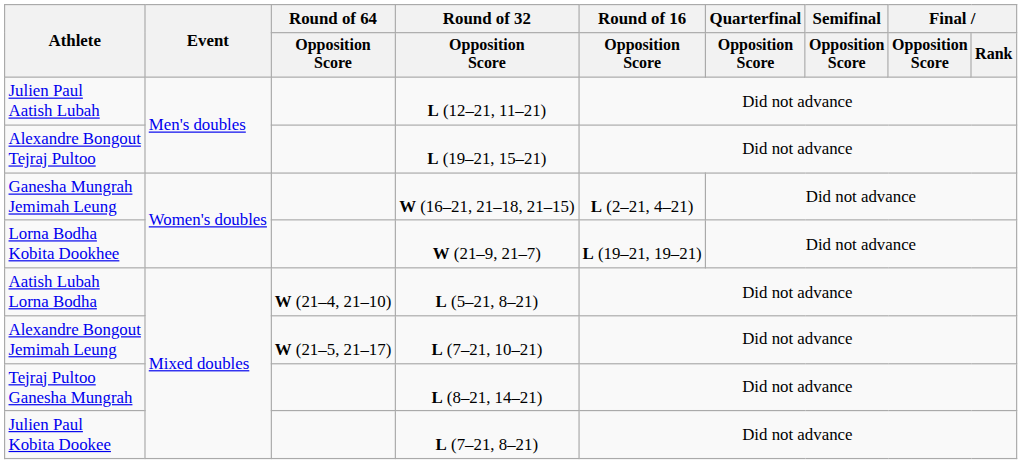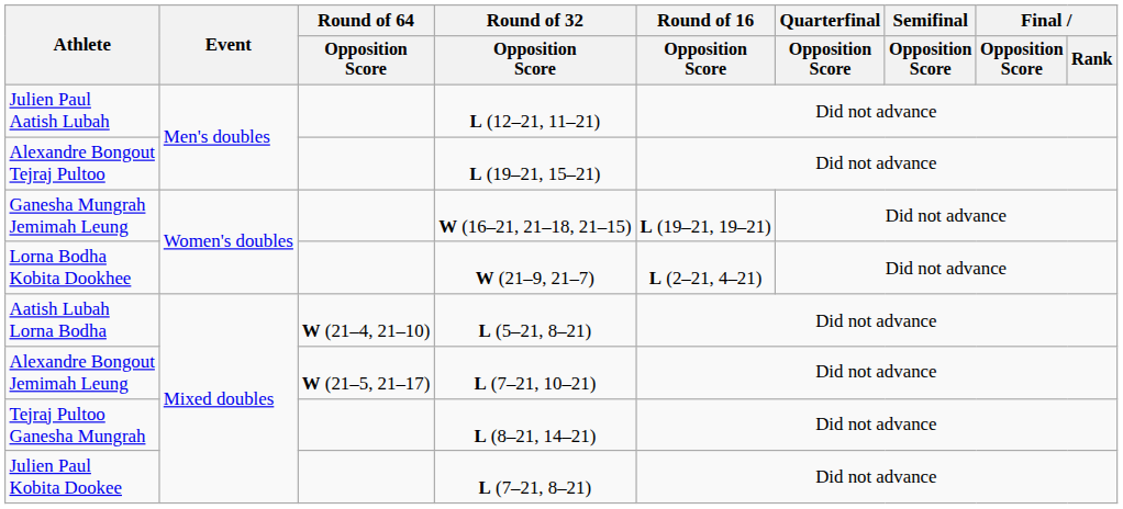 <table class=wikitable style="font-size:90%">
 <tr>
 <th rowspan=2>Athlete</th>
 <th rowspan=2>Event</th>
 <th>Round of 64</th>
 <th>Round of 32</th>
 <th>Round of 16</th>
 <th>Quarterfinal</th>
 <th>Semifinal</th>
 <th colspan=2>Final / </th>
 </tr>
 <tr style="font-size:95%">
 <th>Opposition<br>Score</th>
 <th>Opposition<br>Score</th>
 <th>Opposition<br>Score</th>
 <th>Opposition<br>Score</th>
 <th>Opposition<br>Score</th>
 <th>Opposition<br>Score</th>
 <th>Rank</th>
 </tr>
 <tr align=center>
 <td align=left><a href='#'>Julien Paul</a><br><a href='#'>Aatish Lubah</a></td>
 <td align=left rowspan=2><a href='#'>Men's doubles</a></td>
 <td></td>
 <td><br><strong>L</strong> (12–21, 11–21)</td>
 <td colspan=5>Did not advance</td>
 </tr>
 <tr align=center>
 <td align=left><a href='#'>Alexandre Bongout</a><br><a href='#'>Tejraj Pultoo</a></td>
 <td></td>
 <td><br><strong>L</strong> (19–21, 15–21)</td>
 <td colspan=5>Did not advance</td>
 </tr>
 <tr align=center>
 <td align=left><a href='#'>Ganesha Mungrah</a><br><a href='#'>Jemimah Leung</a></td>
 <td align=left rowspan=2><a href='#'>Women's doubles</a></td>
 <td></td>
 <td><br><strong>W</strong> (16–21, 21–18, 21–15)</td>
-<td><br><strong>L</strong> (2–21, 4–21)</td>
+<td><br><strong>L</strong> (19–21, 19–21)</td>
 <td colspan=4>Did not advance</td>
 </tr>
 <tr align=center>
 <td align=left><a href='#'>Lorna Bodha</a><br><a href='#'>Kobita Dookhee</a></td>
 <td></td>
 <td><br><strong>W</strong> (21–9, 21–7)</td>
-<td><br><strong>L</strong> (19–21, 19–21)</td>
+<td><br><strong>L</strong> (2–21, 4–21)</td>
 <td colspan=4>Did not advance</td>
 </tr>
 <tr align=center>
 <td align=left><a href='#'>Aatish Lubah</a><br><a href='#'>Lorna Bodha</a></td>
 <td align=left rowspan=4><a href='#'>Mixed doubles</a></td>
 <td><br><strong>W</strong> (21–4, 21–10)</td>
 <td><br><strong>L</strong> (5–21, 8–21)</td>
 <td colspan=5>Did not advance</td>
 </tr>
 <tr align=center>
 <td align=left><a href='#'>Alexandre Bongout</a><br><a href='#'>Jemimah Leung</a></td>
 <td><br><strong>W</strong> (21–5, 21–17)</td>
 <td><br><strong>L</strong> (7–21, 10–21)</td>
 <td colspan=5>Did not advance</td>
 </tr>
 <tr align=center>
 <td align=left><a href='#'>Tejraj Pultoo</a><br><a href='#'>Ganesha Mungrah</a></td>
 <td></td>
 <td><br><strong>L</strong> (8–21, 14–21)</td>
 <td colspan=5>Did not advance</td>
 </tr>
 <tr align=center>
 <td align=left><a href='#'>Julien Paul</a><br><a href='#'>Kobita Dookee</a></td>
 <td></td>
 <td><br><strong>L</strong> (7–21, 8–21)</td>
 <td colspan=5>Did not advance</td>
 </tr>
 </table>
